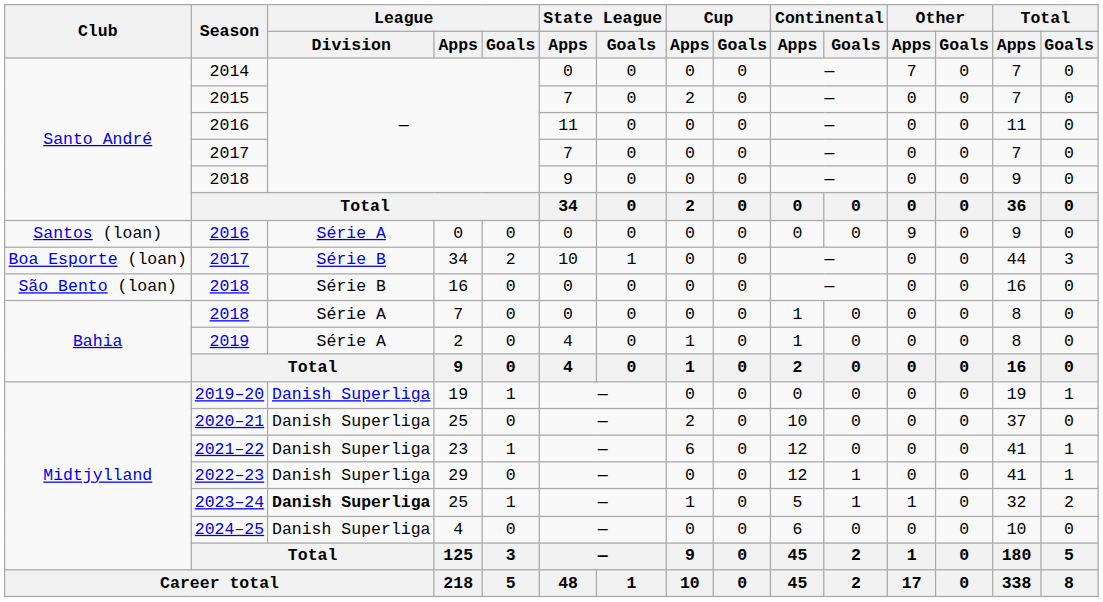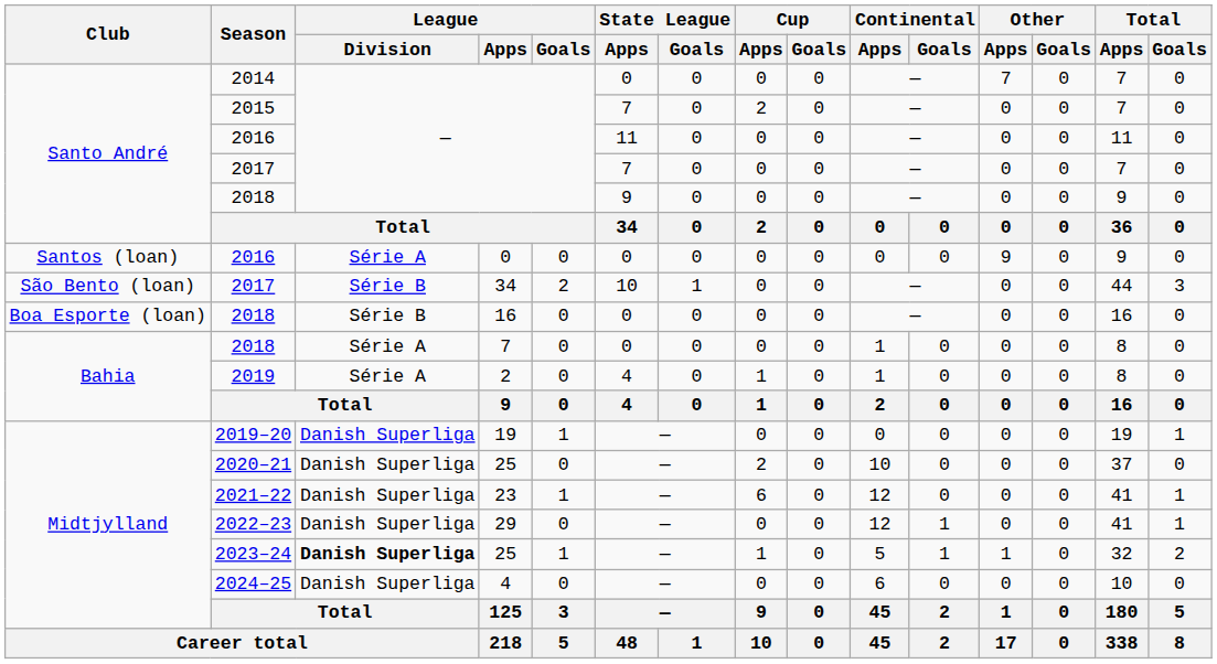 <table class="wikitable" style="text-align:center">
 <tr>
 <th rowspan="2">Club</th>
 <th rowspan="2">Season</th>
 <th colspan="3">League</th>
 <th colspan="2">State League</th>
 <th colspan="2">Cup</th>
 <th colspan="2">Continental</th>
 <th colspan="2">Other</th>
 <th colspan="2">Total</th>
 </tr>
 <tr>
 <th>Division</th>
 <th>Apps</th>
 <th>Goals</th>
 <th>Apps</th>
 <th>Goals</th>
 <th>Apps</th>
 <th>Goals</th>
 <th>Apps</th>
 <th>Goals</th>
 <th>Apps</th>
 <th>Goals</th>
 <th>Apps</th>
 <th>Goals</th>
 </tr>
 <tr>
 <td rowspan="6"><a href='#'>Santo André</a></td>
 <td>2014</td>
 <td colspan="3" rowspan="5">—</td>
 <td>0</td>
 <td>0</td>
 <td>0</td>
 <td>0</td>
 <td colspan="2">—</td>
 <td>7</td>
 <td>0</td>
 <td>7</td>
 <td>0</td>
 </tr>
 <tr>
 <td>2015</td>
 <td>7</td>
 <td>0</td>
 <td>2</td>
 <td>0</td>
 <td colspan="2">—</td>
 <td>0</td>
 <td>0</td>
 <td>7</td>
 <td>0</td>
 </tr>
 <tr>
 <td>2016</td>
 <td>11</td>
 <td>0</td>
 <td>0</td>
 <td>0</td>
 <td colspan="2">—</td>
 <td>0</td>
 <td>0</td>
 <td>11</td>
 <td>0</td>
 </tr>
 <tr>
 <td>2017</td>
 <td>7</td>
 <td>0</td>
 <td>0</td>
 <td>0</td>
 <td colspan="2">—</td>
 <td>0</td>
 <td>0</td>
 <td>7</td>
 <td>0</td>
 </tr>
 <tr>
 <td>2018</td>
 <td>9</td>
 <td>0</td>
 <td>0</td>
 <td>0</td>
 <td colspan="2">—</td>
 <td>0</td>
 <td>0</td>
 <td>9</td>
 <td>0</td>
 </tr>
 <tr>
 <th colspan="4">Total</th>
 <th>34</th>
 <th>0</th>
 <th>2</th>
 <th>0</th>
 <th>0</th>
 <th>0</th>
 <th>0</th>
 <th>0</th>
 <th>36</th>
 <th>0</th>
 </tr>
 <tr>
 <td><a href='#'>Santos</a> (loan)</td>
 <td><a href='#'>2016</a></td>
 <td><a href='#'>Série A</a></td>
 <td>0</td>
 <td>0</td>
 <td>0</td>
 <td>0</td>
 <td>0</td>
 <td>0</td>
 <td>0</td>
 <td>0</td>
 <td>9</td>
 <td>0</td>
 <td>9</td>
 <td>0</td>
 </tr>
 <tr>
-<td><a href='#'>Boa Esporte</a> (loan)</td>
+<td><a href='#'>São Bento</a> (loan)</td>
 <td><a href='#'>2017</a></td>
 <td><a href='#'>Série B</a></td>
 <td>34</td>
 <td>2</td>
 <td>10</td>
 <td>1</td>
 <td>0</td>
 <td>0</td>
 <td colspan="2">—</td>
 <td>0</td>
 <td>0</td>
 <td>44</td>
 <td>3</td>
 </tr>
 <tr>
-<td><a href='#'>São Bento</a> (loan)</td>
+<td><a href='#'>Boa Esporte</a> (loan)</td>
 <td><a href='#'>2018</a></td>
 <td>Série B</td>
 <td>16</td>
 <td>0</td>
 <td>0</td>
 <td>0</td>
 <td>0</td>
 <td>0</td>
 <td colspan="2">—</td>
 <td>0</td>
 <td>0</td>
 <td>16</td>
 <td>0</td>
 </tr>
 <tr>
 <td rowspan="3"><a href='#'>Bahia</a></td>
 <td><a href='#'>2018</a></td>
 <td>Série A</td>
 <td>7</td>
 <td>0</td>
 <td>0</td>
 <td>0</td>
 <td>0</td>
 <td>0</td>
 <td>1</td>
 <td>0</td>
 <td>0</td>
 <td>0</td>
 <td>8</td>
 <td>0</td>
 </tr>
 <tr>
 <td><a href='#'>2019</a></td>
 <td>Série A</td>
 <td>2</td>
 <td>0</td>
 <td>4</td>
 <td>0</td>
 <td>1</td>
 <td>0</td>
 <td>1</td>
 <td>0</td>
 <td>0</td>
 <td>0</td>
 <td>8</td>
 <td>0</td>
 </tr>
 <tr>
 <th colspan="2">Total</th>
 <th>9</th>
 <th>0</th>
 <th>4</th>
 <th>0</th>
 <th>1</th>
 <th>0</th>
 <th>2</th>
 <th>0</th>
 <th>0</th>
 <th>0</th>
 <th>16</th>
 <th>0</th>
 </tr>
 <tr>
 <td rowspan="7"><a href='#'>Midtjylland</a></td>
 <td><a href='#'>2019–20</a></td>
 <td><a href='#'>Danish Superliga</a></td>
 <td>19</td>
 <td>1</td>
 <td colspan="2">—</td>
 <td>0</td>
 <td>0</td>
 <td>0</td>
 <td>0</td>
 <td>0</td>
 <td>0</td>
 <td>19</td>
 <td>1</td>
 </tr>
 <tr>
 <td><a href='#'>2020–21</a></td>
 <td>Danish Superliga</td>
 <td>25</td>
 <td>0</td>
 <td colspan="2">—</td>
 <td>2</td>
 <td>0</td>
 <td>10</td>
 <td>0</td>
 <td>0</td>
 <td>0</td>
 <td>37</td>
 <td>0</td>
 </tr>
 <tr>
 <td><a href='#'>2021–22</a></td>
 <td>Danish Superliga</td>
 <td>23</td>
 <td>1</td>
 <td colspan="2">—</td>
 <td>6</td>
 <td>0</td>
 <td>12</td>
 <td>0</td>
 <td>0</td>
 <td>0</td>
 <td>41</td>
 <td>1</td>
 </tr>
 <tr>
 <td><a href='#'>2022–23</a></td>
 <td>Danish Superliga</td>
 <td>29</td>
 <td>0</td>
 <td colspan="2">—</td>
 <td>0</td>
 <td>0</td>
 <td>12</td>
 <td>1</td>
 <td>0</td>
 <td>0</td>
 <td>41</td>
 <td>1</td>
 </tr>
 <tr>
 <td><a href='#'>2023–24</a></td>
 <td><strong>Danish Superliga</strong></td>
 <td>25</td>
 <td>1</td>
 <td colspan="2">—</td>
 <td>1</td>
 <td>0</td>
 <td>5</td>
 <td>1</td>
 <td>1</td>
 <td>0</td>
 <td>32</td>
 <td>2</td>
 </tr>
 <tr>
 <td><a href='#'>2024–25</a></td>
 <td>Danish Superliga</td>
 <td>4</td>
 <td>0</td>
 <td colspan="2">—</td>
 <td>0</td>
 <td>0</td>
 <td>6</td>
 <td>0</td>
 <td>0</td>
 <td>0</td>
 <td>10</td>
 <td>0</td>
 </tr>
 <tr>
 <th colspan="2">Total</th>
 <th>125</th>
 <th>3</th>
 <th colspan="2">—</th>
 <th>9</th>
 <th>0</th>
 <th>45</th>
 <th>2</th>
 <th>1</th>
 <th>0</th>
 <th>180</th>
 <th>5</th>
 </tr>
 <tr>
 <th colspan="3">Career total</th>
 <th>218</th>
 <th>5</th>
 <th>48</th>
 <th>1</th>
 <th>10</th>
 <th>0</th>
 <th>45</th>
 <th>2</th>
 <th>17</th>
 <th>0</th>
 <th>338</th>
 <th>8</th>
 </tr>
 </table>
